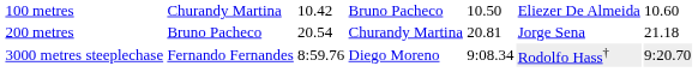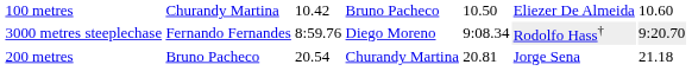 <table>
 <tr>
 <td><a href='#'>100 metres</a></td>
 <td><a href='#'>Churandy Martina</a><br> </td>
 <td>10.42</td>
 <td><a href='#'>Bruno Pacheco</a><br> </td>
 <td>10.50</td>
 <td><a href='#'>Eliezer De Almeida</a><br> </td>
 <td>10.60</td>
 </tr>
 <tr>
+<td><a href='#'>3000 metres steeplechase</a></td>
+<td><a href='#'>Fernando Fernandes</a><br> </td>
+<td>8:59.76</td>
+<td><a href='#'>Diego Moreno</a><br> </td>
+<td>9:08.34</td>
+<td bgcolor="#eeeeee"><a href='#'>Rodolfo Hass</a><sup>†</sup><br> </td>
+<td bgcolor="#eeeeee">9:20.70</td>
+</tr>
+<tr>
 <td><a href='#'>200 metres</a></td>
 <td><a href='#'>Bruno Pacheco</a><br> </td>
 <td>20.54</td>
 <td><a href='#'>Churandy Martina</a><br> </td>
 <td>20.81</td>
 <td><a href='#'>Jorge Sena</a><br> </td>
 <td>21.18</td>
 </tr>
-<tr>
-<td><a href='#'>3000 metres steeplechase</a></td>
-<td><a href='#'>Fernando Fernandes</a><br> </td>
-<td>8:59.76</td>
-<td><a href='#'>Diego Moreno</a><br> </td>
-<td>9:08.34</td>
-<td bgcolor="#eeeeee"><a href='#'>Rodolfo Hass</a><sup>†</sup><br> </td>
-<td bgcolor="#eeeeee">9:20.70</td>
-</tr>
 </table>
